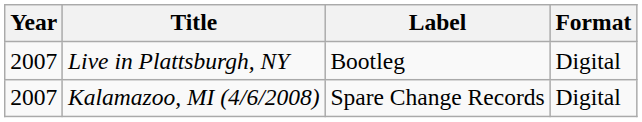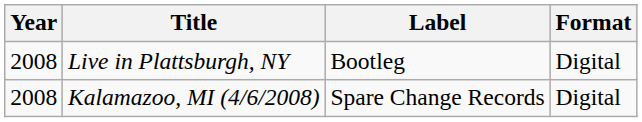 <table class="wikitable">
 <tr>
 <th>Year</th>
 <th>Title</th>
 <th>Label</th>
 <th>Format</th>
 </tr>
 <tr>
-<td>2007</td>
+<td>2008</td>
 <td><em>Live in Plattsburgh, NY</em></td>
 <td>Bootleg</td>
 <td>Digital</td>
 </tr>
 <tr>
-<td>2007</td>
+<td>2008</td>
 <td><em>Kalamazoo, MI (4/6/2008)</em></td>
 <td>Spare Change Records</td>
 <td>Digital</td>
 </tr>
 </table>
